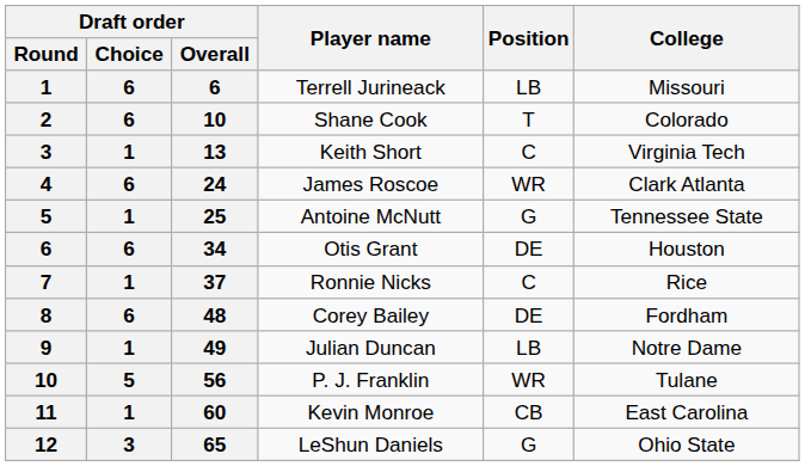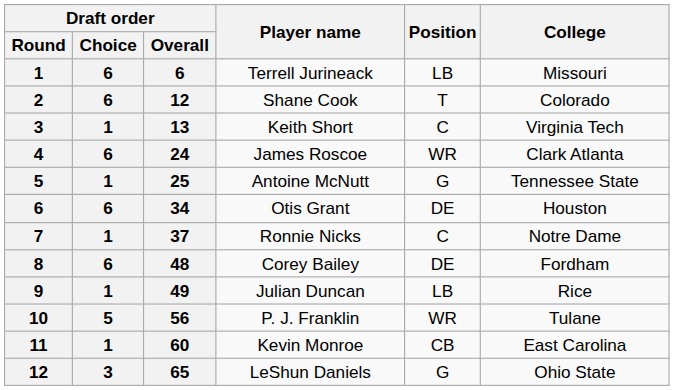 <table class="wikitable" style="font-size:95%; text-align:center">
 <tr>
 <th width="180" colspan="3">Draft order</th>
 <th width="160" rowspan="2">Player name</th>
 <th width="60"  rowspan="2">Position</th>
 <th width="160" rowspan="2">College</th>
 </tr>
 <tr>
 <th>Round</th>
 <th>Choice</th>
 <th>Overall</th>
 </tr>
 <tr>
 <th>1</th>
 <th>6</th>
 <th>6</th>
 <td>Terrell Jurineack</td>
 <td>LB</td>
 <td>Missouri</td>
 </tr>
 <tr>
 <th>2</th>
 <th>6</th>
-<th>10</th>
+<th>12</th>
 <td>Shane Cook</td>
 <td>T</td>
 <td>Colorado</td>
 </tr>
 <tr>
 <th>3</th>
 <th>1</th>
 <th>13</th>
 <td>Keith Short</td>
 <td>C</td>
 <td>Virginia Tech</td>
 </tr>
 <tr>
 <th>4</th>
 <th>6</th>
 <th>24</th>
 <td>James Roscoe</td>
 <td>WR</td>
 <td>Clark Atlanta</td>
 </tr>
 <tr>
 <th>5</th>
 <th>1</th>
 <th>25</th>
 <td>Antoine McNutt</td>
 <td>G</td>
 <td>Tennessee State</td>
 </tr>
 <tr>
 <th>6</th>
 <th>6</th>
 <th>34</th>
 <td>Otis Grant</td>
 <td>DE</td>
 <td>Houston</td>
 </tr>
 <tr>
 <th>7</th>
 <th>1</th>
 <th>37</th>
 <td>Ronnie Nicks</td>
 <td>C</td>
-<td>Rice</td>
+<td>Notre Dame</td>
 </tr>
 <tr>
 <th>8</th>
 <th>6</th>
 <th>48</th>
 <td>Corey Bailey</td>
 <td>DE</td>
 <td>Fordham</td>
 </tr>
 <tr>
 <th>9</th>
 <th>1</th>
 <th>49</th>
 <td>Julian Duncan</td>
 <td>LB</td>
-<td>Notre Dame</td>
+<td>Rice</td>
 </tr>
 <tr>
 <th>10</th>
 <th>5</th>
 <th>56</th>
 <td>P. J. Franklin</td>
 <td>WR</td>
 <td>Tulane</td>
 </tr>
 <tr>
 <th>11</th>
 <th>1</th>
 <th>60</th>
 <td>Kevin Monroe</td>
 <td>CB</td>
 <td>East Carolina</td>
 </tr>
 <tr>
 <th>12</th>
 <th>3</th>
 <th>65</th>
 <td>LeShun Daniels</td>
 <td>G</td>
 <td>Ohio State</td>
 </tr>
 </table>
